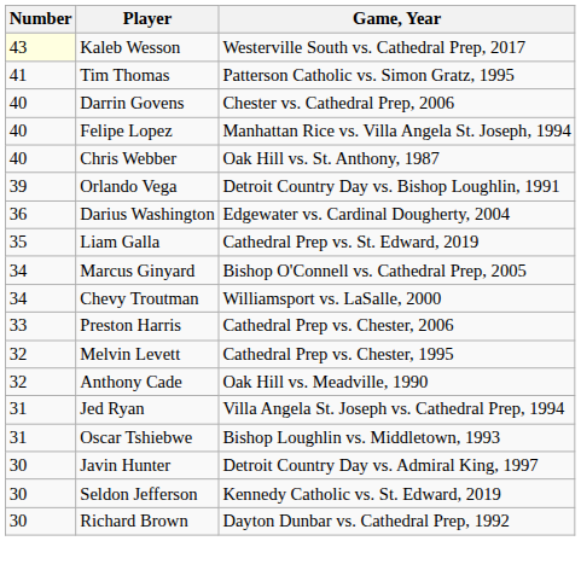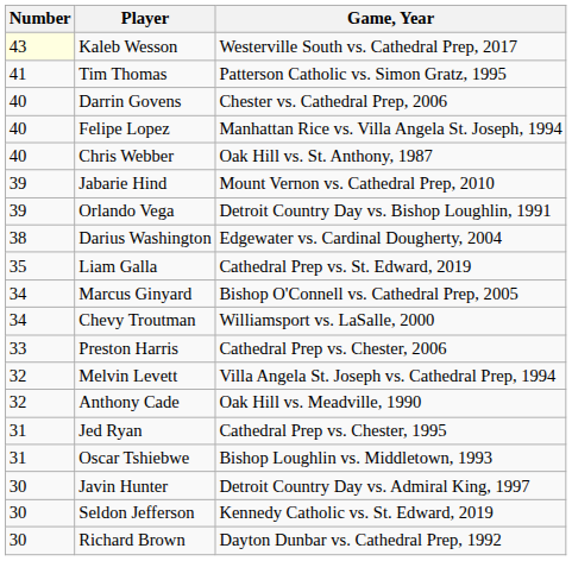 <table class="wikitable">
 <tr>
 <th>Number</th>
 <th>Player</th>
 <th>Game, Year</th>
 </tr>
 <tr>
 <td style="background: lightyellow;">43</td>
 <td>Kaleb Wesson</td>
 <td>Westerville South vs. Cathedral Prep, 2017</td>
 </tr>
 <tr>
 <td>41</td>
 <td>Tim Thomas</td>
 <td>Patterson Catholic vs. Simon Gratz, 1995</td>
 </tr>
 <tr>
 <td>40</td>
 <td>Darrin Govens</td>
 <td>Chester vs. Cathedral Prep, 2006</td>
 </tr>
 <tr>
 <td>40</td>
 <td>Felipe Lopez</td>
 <td>Manhattan Rice vs. Villa Angela St. Joseph, 1994</td>
 </tr>
 <tr>
 <td>40</td>
 <td>Chris Webber</td>
 <td>Oak Hill vs. St. Anthony, 1987</td>
 </tr>
 <tr>
 <td>39</td>
+<td>Jabarie Hind</td>
+<td>Mount Vernon vs. Cathedral Prep, 2010</td>
+</tr>
+<tr>
+<td>39</td>
 <td>Orlando Vega</td>
 <td>Detroit Country Day vs. Bishop Loughlin, 1991</td>
 </tr>
 <tr>
-<td>36</td>
+<td>38</td>
 <td>Darius Washington</td>
 <td>Edgewater vs. Cardinal Dougherty, 2004</td>
 </tr>
 <tr>
 <td>35</td>
 <td>Liam Galla</td>
 <td>Cathedral Prep vs. St. Edward, 2019</td>
 </tr>
 <tr>
 <td>34</td>
 <td>Marcus Ginyard</td>
 <td>Bishop O'Connell vs. Cathedral Prep, 2005</td>
 </tr>
 <tr>
 <td>34</td>
 <td>Chevy Troutman</td>
 <td>Williamsport vs. LaSalle, 2000</td>
 </tr>
 <tr>
 <td>33</td>
 <td>Preston Harris</td>
 <td>Cathedral Prep vs. Chester, 2006</td>
 </tr>
 <tr>
 <td>32</td>
 <td>Melvin Levett</td>
-<td>Cathedral Prep vs. Chester, 1995</td>
+<td>Villa Angela St. Joseph vs. Cathedral Prep, 1994</td>
 </tr>
 <tr>
 <td>32</td>
 <td>Anthony Cade</td>
 <td>Oak Hill vs. Meadville, 1990</td>
 </tr>
 <tr>
 <td>31</td>
 <td>Jed Ryan</td>
-<td>Villa Angela St. Joseph vs. Cathedral Prep, 1994</td>
+<td>Cathedral Prep vs. Chester, 1995</td>
 </tr>
 <tr>
 <td>31</td>
 <td>Oscar Tshiebwe</td>
 <td>Bishop Loughlin vs. Middletown, 1993</td>
 </tr>
 <tr>
 <td>30</td>
 <td>Javin Hunter</td>
 <td>Detroit Country Day vs. Admiral King, 1997</td>
 </tr>
 <tr>
 <td>30</td>
 <td>Seldon Jefferson</td>
 <td>Kennedy Catholic vs. St. Edward, 2019</td>
 </tr>
 <tr>
 <td>30</td>
 <td>Richard Brown</td>
 <td>Dayton Dunbar vs. Cathedral Prep, 1992</td>
 </tr>
 </table>
